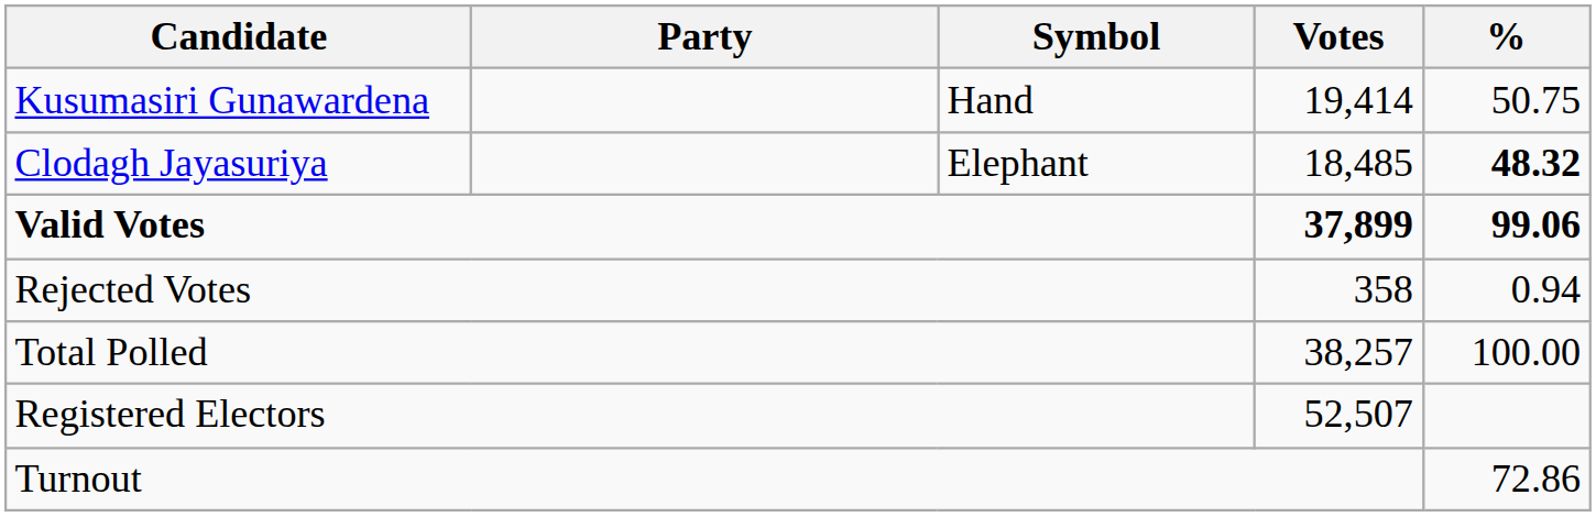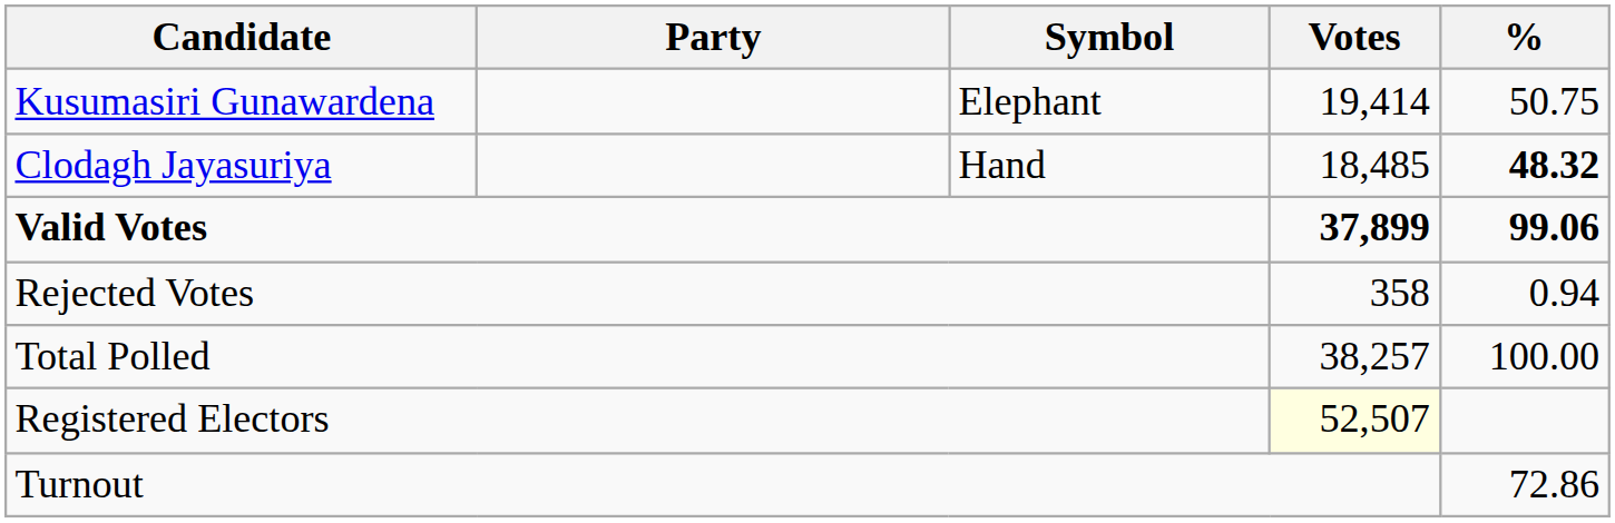 <table class="wikitable" border="1" style="text-align:right;">
 <tr>
 <th align=left width="180">Candidate</th>
 <th align=left width="180">Party</th>
 <th align=left width="120">Symbol</th>
 <th align=left width="60">Votes</th>
 <th align=left width="60">%</th>
 </tr>
 <tr>
 <td align=left><a href='#'>Kusumasiri Gunawardena</a></td>
 <td></td>
-<td align=left>Hand</td>
+<td align=left>Elephant</td>
 <td align=right>19,414</td>
 <td align=right>50.75</td>
 </tr>
 <tr>
 <td align=left><a href='#'>Clodagh Jayasuriya</a></td>
 <td></td>
-<td align=left>Elephant</td>
+<td align=left>Hand</td>
 <td align=right>18,485</td>
 <td align=right><strong>48.32</strong></td>
 </tr>
 <tr>
 <td align=left colspan=3><strong>Valid Votes</strong></td>
 <td align=right><strong>37,899</strong></td>
 <td align=right><strong>99.06</strong></td>
 </tr>
 <tr>
 <td align=left colspan=3>Rejected Votes</td>
 <td align=right>358</td>
 <td align=right>0.94</td>
 </tr>
 <tr>
 <td align=left colspan=3>Total Polled</td>
 <td align=right>38,257</td>
 <td align=right>100.00</td>
 </tr>
 <tr>
 <td align=left colspan=3>Registered Electors</td>
-<td align=right>52,507</td>
+<td align=right style="background: lightyellow;">52,507</td>
 <td></td>
 </tr>
 <tr>
 <td align=left colspan=4>Turnout</td>
 <td align=right>72.86</td>
 </tr>
 </table>
